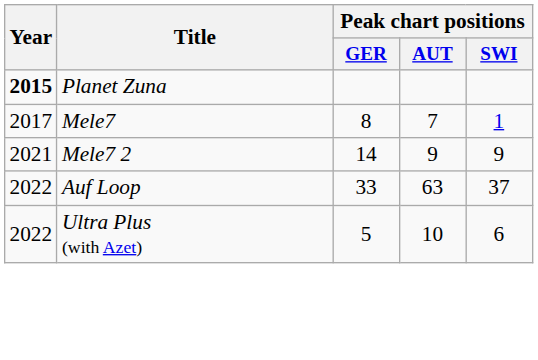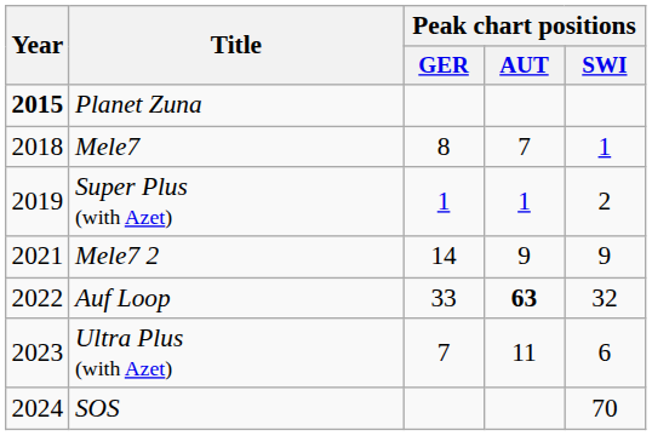 <table class="wikitable">
 <tr style="background: #eeeeee;">
 <th style="width: 20px;" rowspan="2">Year</th>
 <th style="width: 200px;" rowspan="2">Title</th>
 <th colspan="3">Peak chart positions</th>
 </tr>
 <tr style="background: #eeeeee;">
 <th scope="col" style="width:3em;font-size:90%;"><a href='#'>GER</a><br></th>
 <th scope="col" style="width:3em;font-size:90%;"><a href='#'>AUT</a><br></th>
 <th scope="col" style="width:3em;font-size:90%;"><a href='#'>SWI</a><br></th>
 </tr>
 <tr>
 <td><strong>2015</strong></td>
 <td><em>Planet Zuna</em></td>
 <td align="center"></td>
 <td align="center"></td>
 <td align="center"></td>
 </tr>
 <tr>
-<td>2017</td>
+<td>2018</td>
 <td><em>Mele7</em></td>
 <td align="center">8</td>
 <td align="center">7</td>
 <td align="center"><a href='#'>1</a></td>
+</tr>
+<tr>
+<td>2019</td>
+<td><em>Super Plus</em> <br><small>(with <a href='#'>Azet</a>)</small></td>
+<td align="center"><a href='#'>1</a></td>
+<td align="center"><a href='#'>1</a></td>
+<td align="center">2</td>
 </tr>
 <tr>
 <td>2021</td>
 <td><em>Mele7 2</em></td>
 <td align="center">14</td>
 <td align="center">9</td>
 <td align="center">9</td>
 </tr>
 <tr>
 <td>2022</td>
 <td><em>Auf Loop</em></td>
 <td align="center">33</td>
-<td align="center">63</td>
-<td align="center">37</td>
+<td align="center"><strong>63</strong></td>
+<td align="center">32</td>
 </tr>
 <tr>
-<td>2022</td>
+<td>2023</td>
 <td><em>Ultra Plus</em> <br><small>(with <a href='#'>Azet</a>)</small></td>
-<td align="center">5</td>
-<td align="center">10</td>
+<td align="center">7</td>
+<td align="center">11</td>
 <td align="center">6</td>
 </tr>
+<tr>
+<td>2024</td>
+<td><em>SOS</em></td>
+<td align="center"></td>
+<td align="center"></td>
+<td align="center">70</td>
+</tr>
 </table>
